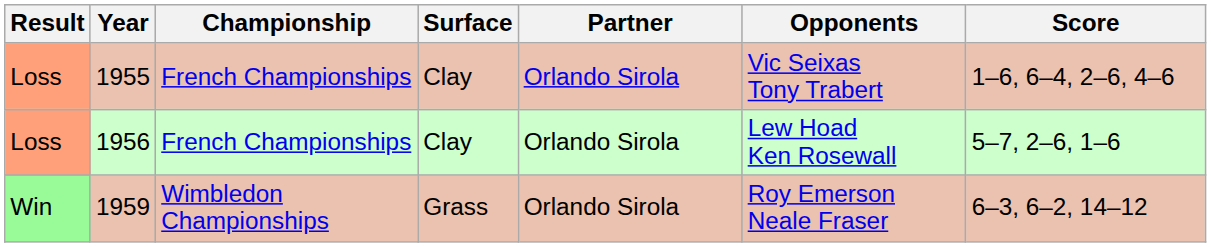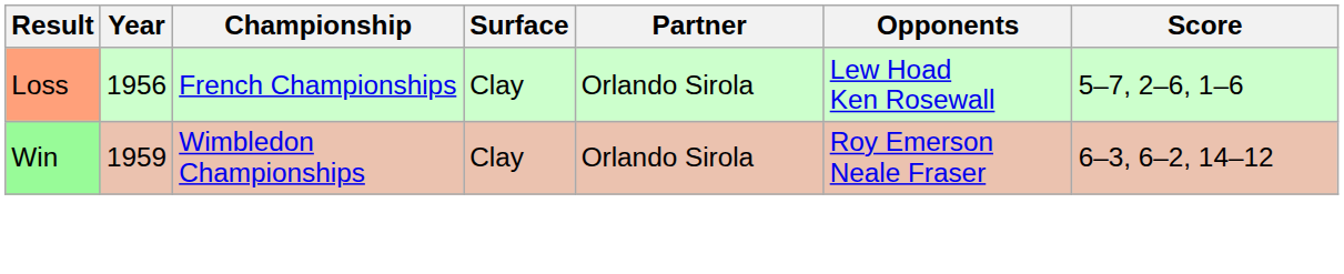 <table class="sortable wikitable">
 <tr>
 <th style="width:40px">Result</th>
 <th style="width:30px">Year</th>
 <th style="width:165px">Championship</th>
 <th style="width:50px">Surface</th>
 <th style="width:140px">Partner</th>
 <th style="width:140px">Opponents</th>
 <th style="width:150px" class="unsortable">Score</th>
-</tr>
-<tr style="background:#ebc2af;">
-<td style="background:#ffa07a;">Loss</td>
-<td>1955</td>
-<td><a href='#'>French Championships</a></td>
-<td>Clay</td>
-<td> <a href='#'>Orlando Sirola</a></td>
-<td> <a href='#'>Vic Seixas</a> <br>  <a href='#'>Tony Trabert</a></td>
-<td>1–6, 6–4, 2–6, 4–6</td>
 </tr>
 <tr style="background:#ccffcc;">
 <td style="background:#ffa07a;">Loss</td>
 <td>1956</td>
 <td><a href='#'>French Championships</a></td>
 <td>Clay</td>
 <td> Orlando Sirola</td>
 <td> <a href='#'>Lew Hoad</a> <br>  <a href='#'>Ken Rosewall</a></td>
 <td>5–7, 2–6, 1–6</td>
 </tr>
 <tr style="background:#ebc2af;">
 <td style="background:#98fb98;">Win</td>
 <td>1959</td>
 <td><a href='#'>Wimbledon Championships</a></td>
-<td>Grass</td>
+<td>Clay</td>
 <td> Orlando Sirola</td>
 <td> <a href='#'>Roy Emerson</a> <br>  <a href='#'>Neale Fraser</a></td>
 <td>6–3, 6–2, 14–12</td>
 </tr>
 </table>
